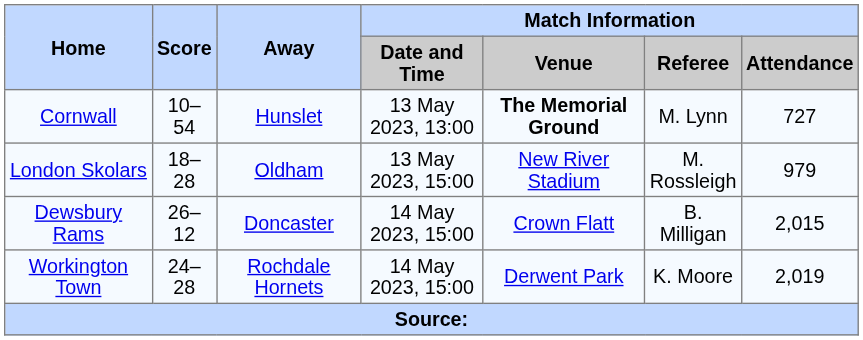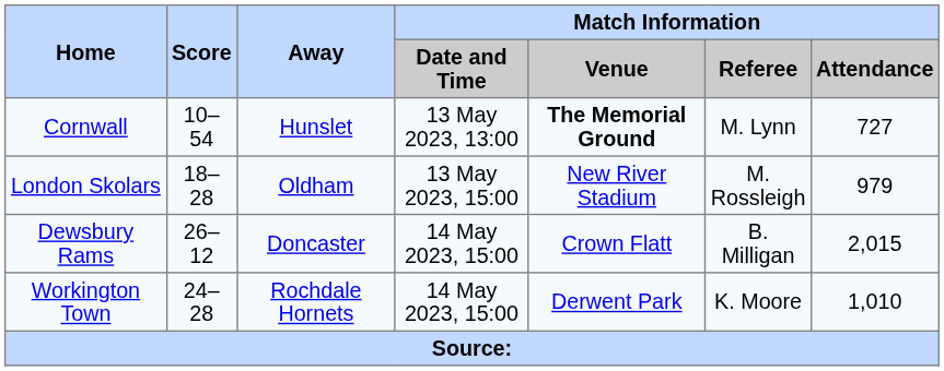 <table border=1 style="border-collapse:collapse; font-size:90%; text-align:center;" cellpadding=3 cellspacing=0 width=100%>
 <tr bgcolor=#C1D8FF>
 <th scope="col" rowspan=2 width=19%>Home</th>
 <th scope="col" rowspan=2 width=6%>Score</th>
 <th scope="col" rowspan=2 width=19%>Away</th>
 <th colspan=4>Match Information</th>
 </tr>
 <tr bgcolor=#CCCCCC>
 <th scope="col" width=17%>Date and Time</th>
 <th scope="col" width=22%>Venue</th>
 <th scope="col" width=10%>Referee</th>
 <th scope="col" width=7%>Attendance</th>
 </tr>
 <tr bgcolor=#F5FAFF>
 <td> <a href='#'>Cornwall</a></td>
 <td>10–54</td>
 <td> <a href='#'>Hunslet</a></td>
 <td>13 May 2023, 13:00</td>
 <td><strong>The Memorial Ground</strong></td>
 <td>M. Lynn</td>
 <td>727</td>
 </tr>
 <tr bgcolor=#F5FAFF>
 <td> <a href='#'>London Skolars</a></td>
 <td>18–28</td>
 <td> <a href='#'>Oldham</a></td>
 <td>13 May 2023, 15:00</td>
 <td><a href='#'>New River Stadium</a></td>
 <td>M. Rossleigh</td>
 <td>979</td>
 </tr>
 <tr bgcolor=#F5FAFF>
 <td> <a href='#'>Dewsbury Rams</a></td>
 <td>26–12</td>
 <td> <a href='#'>Doncaster</a></td>
 <td>14 May 2023, 15:00</td>
 <td><a href='#'>Crown Flatt</a></td>
 <td>B. Milligan</td>
 <td>2,015</td>
 </tr>
 <tr bgcolor=#F5FAFF>
 <td> <a href='#'>Workington Town</a></td>
 <td>24–28</td>
 <td> <a href='#'>Rochdale Hornets</a></td>
 <td>14 May 2023, 15:00</td>
 <td><a href='#'>Derwent Park</a></td>
 <td>K. Moore</td>
-<td>2,019</td>
+<td>1,010</td>
 </tr>
 <tr style="background:#c1d8ff;">
 <th colspan=7>Source:</th>
 </tr>
 </table>
